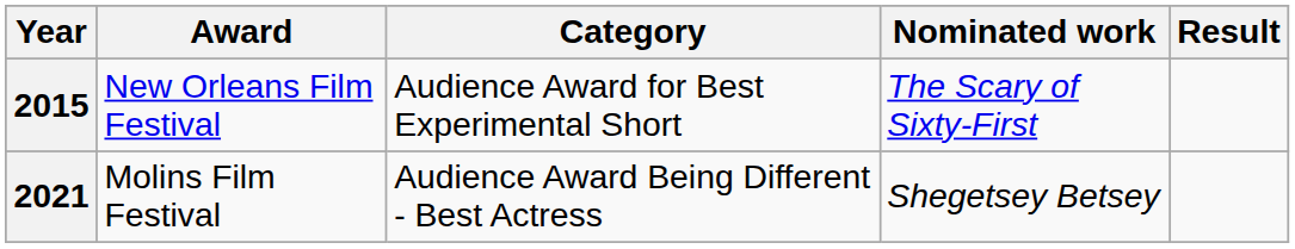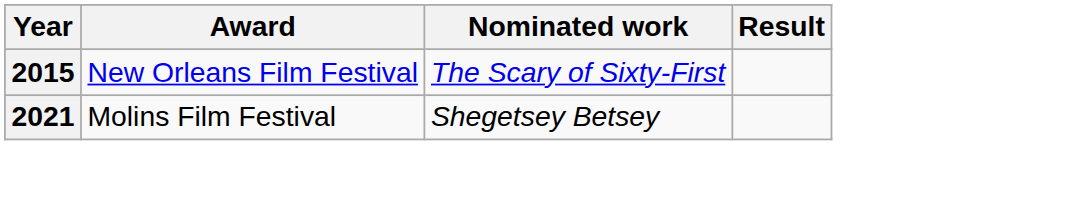 <table class="wikitable sortable">
 <tr>
 <th scope="col">Year</th>
 <th scope="col">Award</th>
-<th scope="col">Category</th>
 <th scope="col">Nominated work</th>
 <th scope="col">Result</th>
 </tr>
 <tr>
 <th scope="row">2015</th>
 <td><a href='#'>New Orleans Film Festival</a></td>
-<td>Audience Award for Best Experimental Short</td>
 <td><em><a href='#'>The Scary of Sixty-First</a></em></td>
 <td></td>
 </tr>
 <tr>
 <th scope="row">2021</th>
 <td>Molins Film Festival</td>
-<td>Audience Award Being Different - Best Actress</td>
 <td><em>Shegetsey Betsey</em></td>
 <td></td>
 </tr>
 </table>
